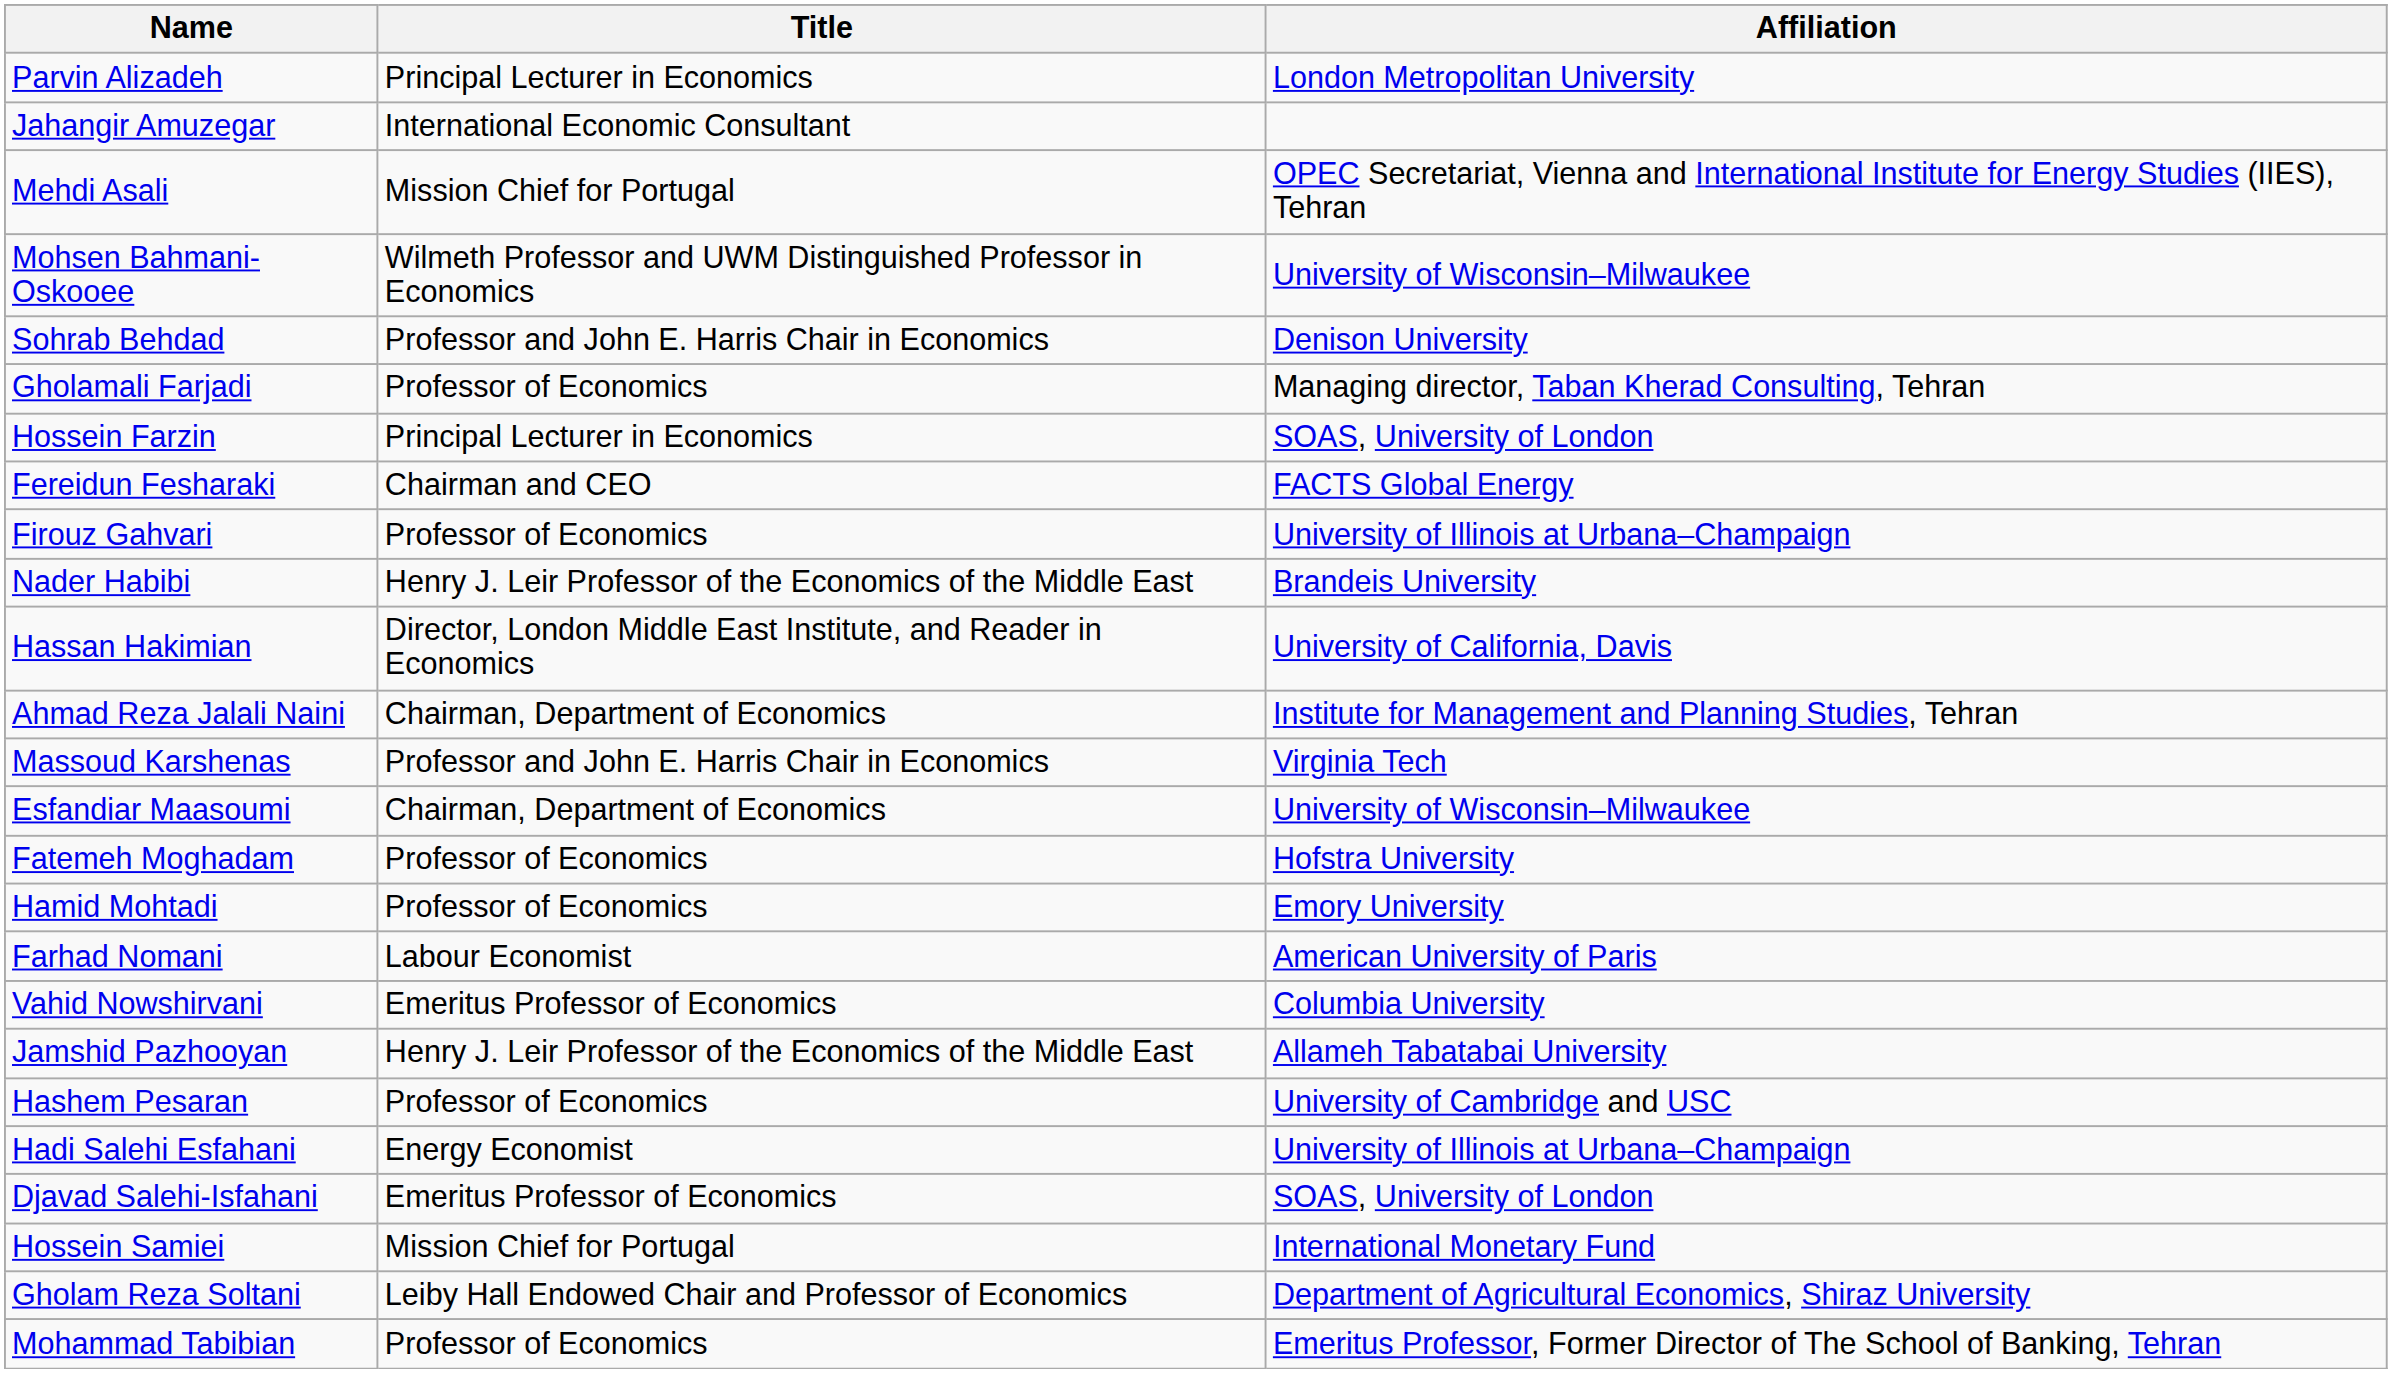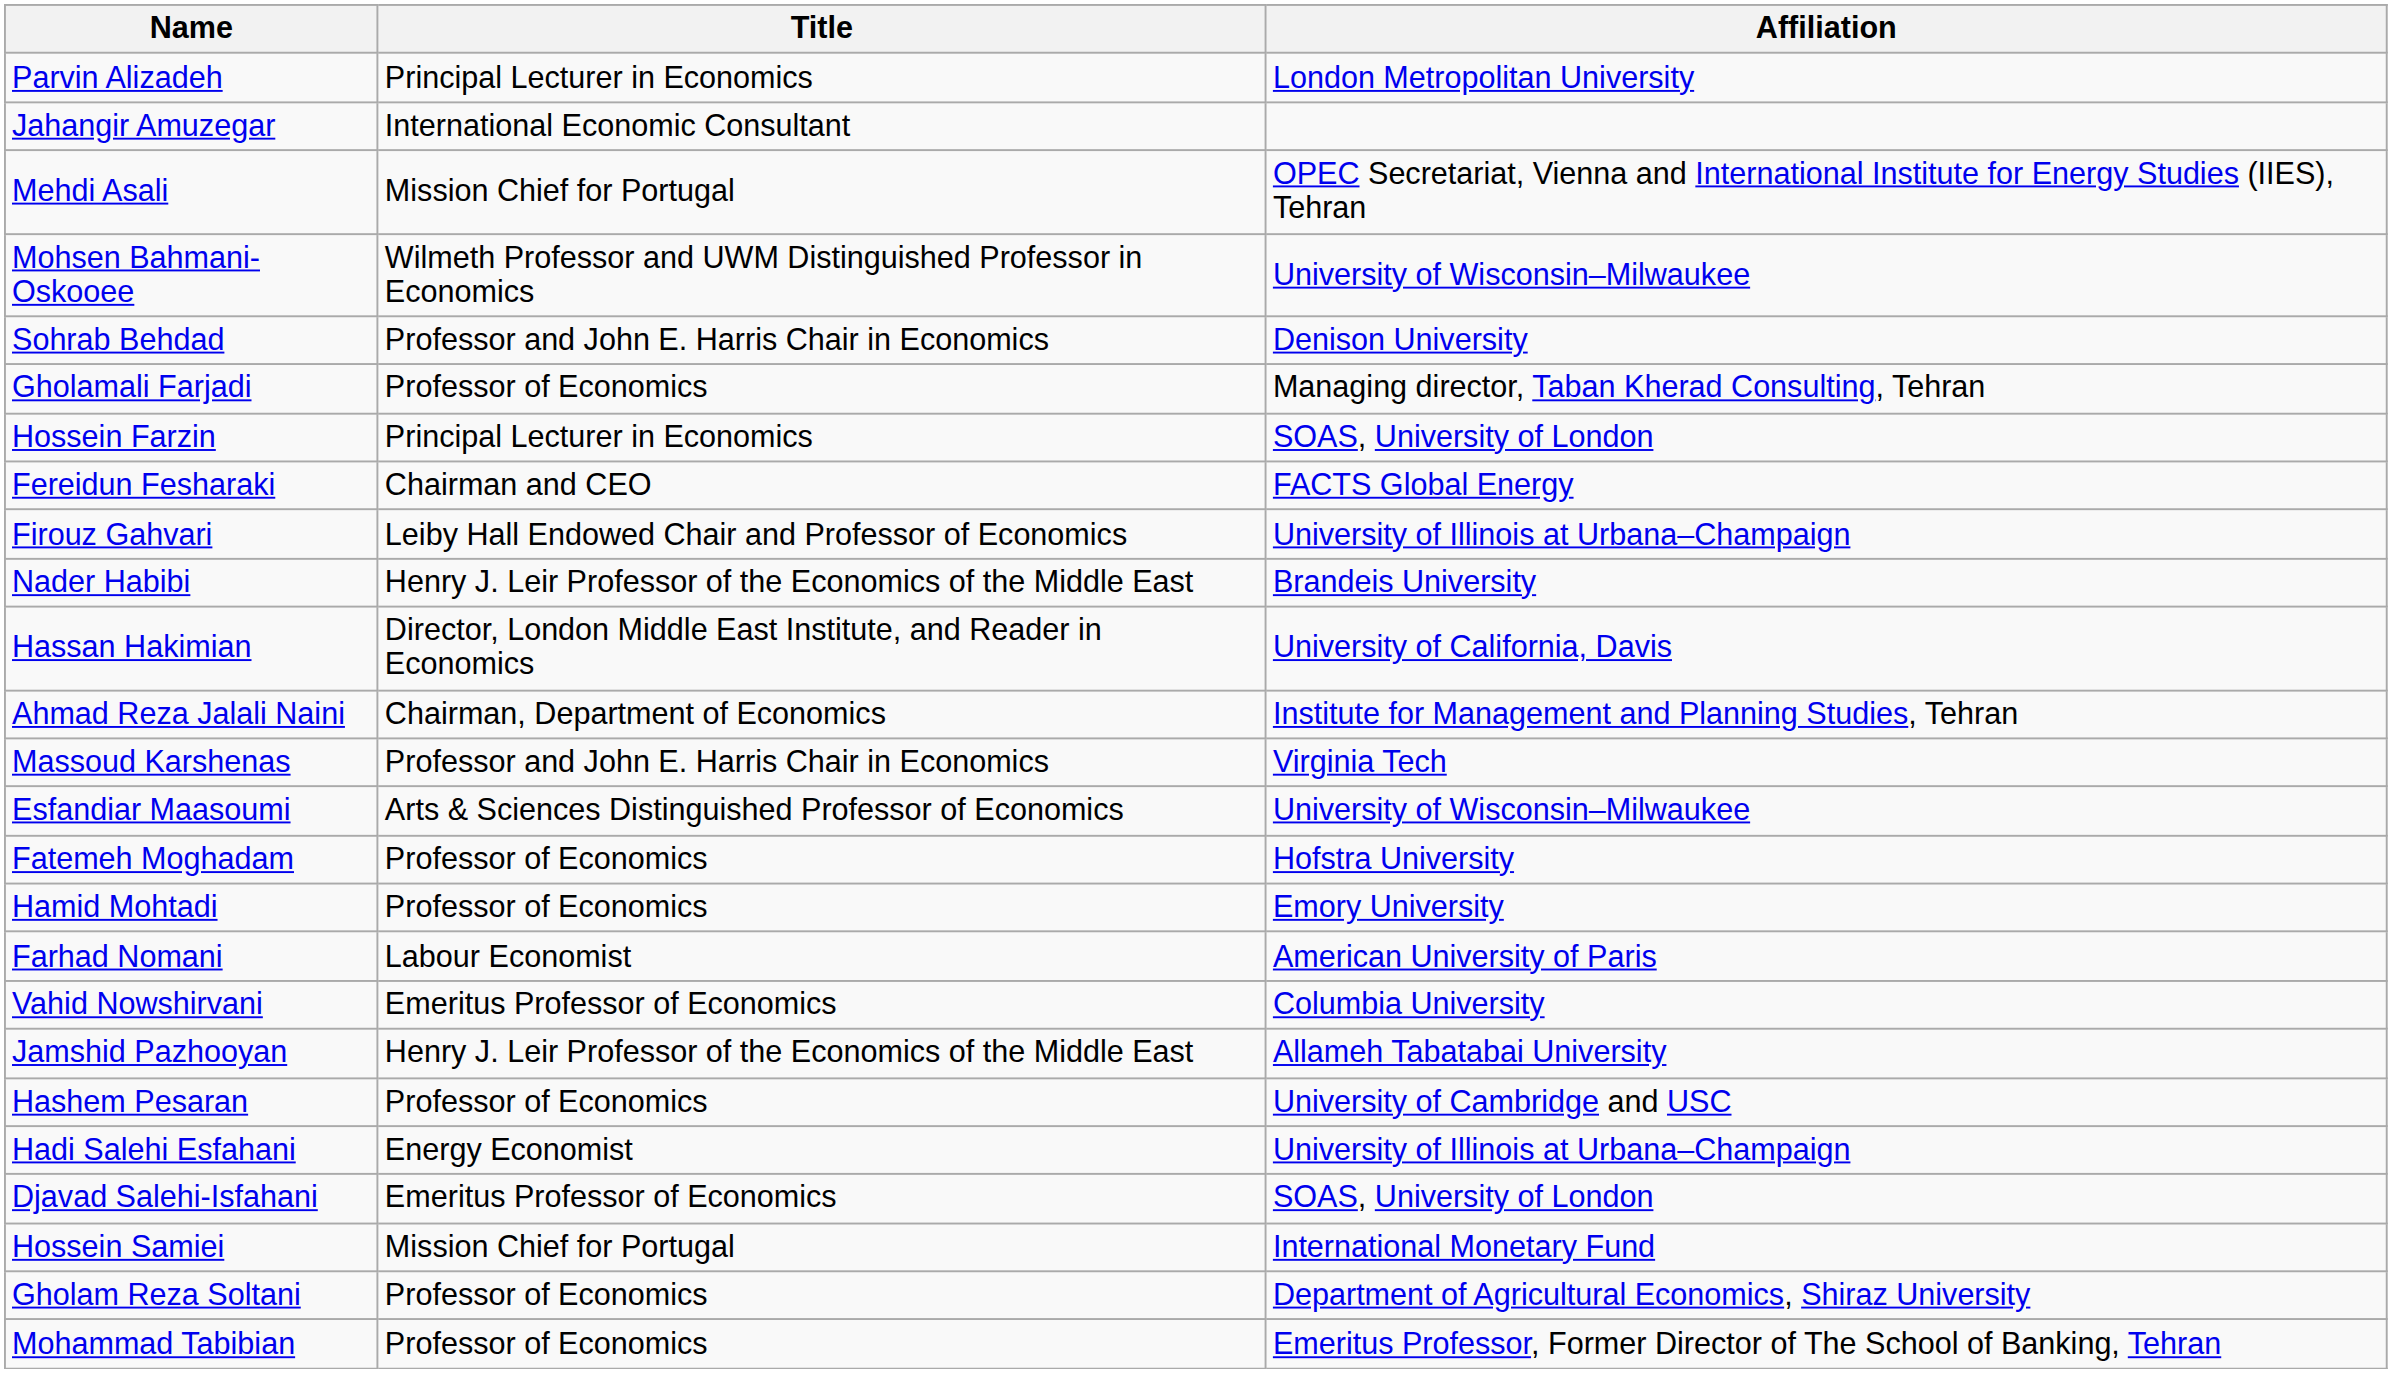 <table class="wikitable">
 <tr>
 <th>Name</th>
 <th>Title</th>
 <th>Affiliation</th>
 </tr>
 <tr>
 <td><a href='#'>Parvin Alizadeh</a></td>
 <td>Principal Lecturer in Economics</td>
 <td><a href='#'>London Metropolitan University</a></td>
 </tr>
 <tr>
 <td><a href='#'>Jahangir Amuzegar</a></td>
 <td>International Economic Consultant</td>
 <td></td>
 </tr>
 <tr>
 <td><a href='#'>Mehdi Asali</a></td>
 <td>Mission Chief for Portugal</td>
 <td><a href='#'>OPEC</a> Secretariat, Vienna and <a href='#'>International Institute for Energy Studies</a> (IIES), Tehran</td>
 </tr>
 <tr>
 <td><a href='#'>Mohsen Bahmani-Oskooee</a></td>
 <td>Wilmeth Professor and UWM Distinguished Professor in Economics</td>
 <td><a href='#'>University of Wisconsin–Milwaukee</a></td>
 </tr>
 <tr>
 <td><a href='#'>Sohrab Behdad</a></td>
 <td>Professor and John E. Harris Chair in Economics</td>
 <td><a href='#'>Denison University</a></td>
 </tr>
 <tr>
 <td><a href='#'>Gholamali Farjadi</a></td>
 <td>Professor of Economics</td>
 <td>Managing director, <a href='#'>Taban Kherad Consulting</a>, Tehran</td>
 </tr>
 <tr>
 <td><a href='#'>Hossein Farzin</a></td>
 <td>Principal Lecturer in Economics</td>
 <td><a href='#'>SOAS</a>, <a href='#'>University of London</a></td>
 </tr>
 <tr>
 <td><a href='#'>Fereidun Fesharaki</a></td>
 <td>Chairman and CEO</td>
 <td><a href='#'>FACTS Global Energy</a></td>
 </tr>
 <tr>
 <td><a href='#'>Firouz Gahvari</a></td>
-<td>Professor of Economics</td>
+<td>Leiby Hall Endowed Chair and Professor of Economics</td>
 <td><a href='#'>University of Illinois at Urbana–Champaign</a></td>
 </tr>
 <tr>
 <td><a href='#'>Nader Habibi</a></td>
 <td>Henry J. Leir Professor of the Economics of the Middle East</td>
 <td><a href='#'>Brandeis University</a></td>
 </tr>
 <tr>
 <td><a href='#'>Hassan Hakimian</a></td>
 <td>Director, London Middle East Institute, and Reader in Economics</td>
 <td><a href='#'>University of California, Davis</a></td>
 </tr>
 <tr>
 <td><a href='#'>Ahmad Reza Jalali Naini</a></td>
 <td>Chairman, Department of Economics</td>
 <td><a href='#'>Institute for Management and Planning Studies</a>, Tehran</td>
 </tr>
 <tr>
 <td><a href='#'>Massoud Karshenas</a></td>
 <td>Professor and John E. Harris Chair in Economics</td>
 <td><a href='#'>Virginia Tech</a></td>
 </tr>
 <tr>
 <td><a href='#'>Esfandiar Maasoumi</a></td>
-<td>Chairman, Department of Economics</td>
+<td>Arts & Sciences Distinguished Professor of Economics</td>
 <td><a href='#'>University of Wisconsin–Milwaukee</a></td>
 </tr>
 <tr>
 <td><a href='#'>Fatemeh Moghadam</a></td>
 <td>Professor of Economics</td>
 <td><a href='#'>Hofstra University</a></td>
 </tr>
 <tr>
 <td><a href='#'>Hamid Mohtadi</a></td>
 <td>Professor of Economics</td>
 <td><a href='#'>Emory University</a></td>
 </tr>
 <tr>
 <td><a href='#'>Farhad Nomani</a></td>
 <td>Labour Economist</td>
 <td><a href='#'>American University of Paris</a></td>
 </tr>
 <tr>
 <td><a href='#'>Vahid Nowshirvani</a></td>
 <td>Emeritus Professor of Economics</td>
 <td><a href='#'>Columbia University</a></td>
 </tr>
 <tr>
 <td><a href='#'>Jamshid Pazhooyan</a></td>
 <td>Henry J. Leir Professor of the Economics of the Middle East</td>
 <td><a href='#'>Allameh Tabatabai University</a></td>
 </tr>
 <tr>
 <td><a href='#'>Hashem Pesaran</a></td>
 <td>Professor of Economics</td>
 <td><a href='#'>University of Cambridge</a> and <a href='#'>USC</a></td>
 </tr>
 <tr>
 <td><a href='#'>Hadi Salehi Esfahani</a></td>
 <td>Energy Economist</td>
 <td><a href='#'>University of Illinois at Urbana–Champaign</a></td>
 </tr>
 <tr>
 <td><a href='#'>Djavad Salehi-Isfahani</a></td>
 <td>Emeritus Professor of Economics</td>
 <td><a href='#'>SOAS</a>, <a href='#'>University of London</a></td>
 </tr>
 <tr>
 <td><a href='#'>Hossein Samiei</a></td>
 <td>Mission Chief for Portugal</td>
 <td><a href='#'>International Monetary Fund</a></td>
 </tr>
 <tr>
 <td><a href='#'>Gholam Reza Soltani</a></td>
-<td>Leiby Hall Endowed Chair and Professor of Economics</td>
+<td>Professor of Economics</td>
 <td><a href='#'>Department of Agricultural Economics</a>, <a href='#'>Shiraz University</a></td>
 </tr>
 <tr>
 <td><a href='#'>Mohammad Tabibian</a></td>
 <td>Professor of Economics</td>
 <td><a href='#'>Emeritus Professor</a>, Former Director of The School of Banking, <a href='#'>Tehran</a></td>
 </tr>
 </table>
